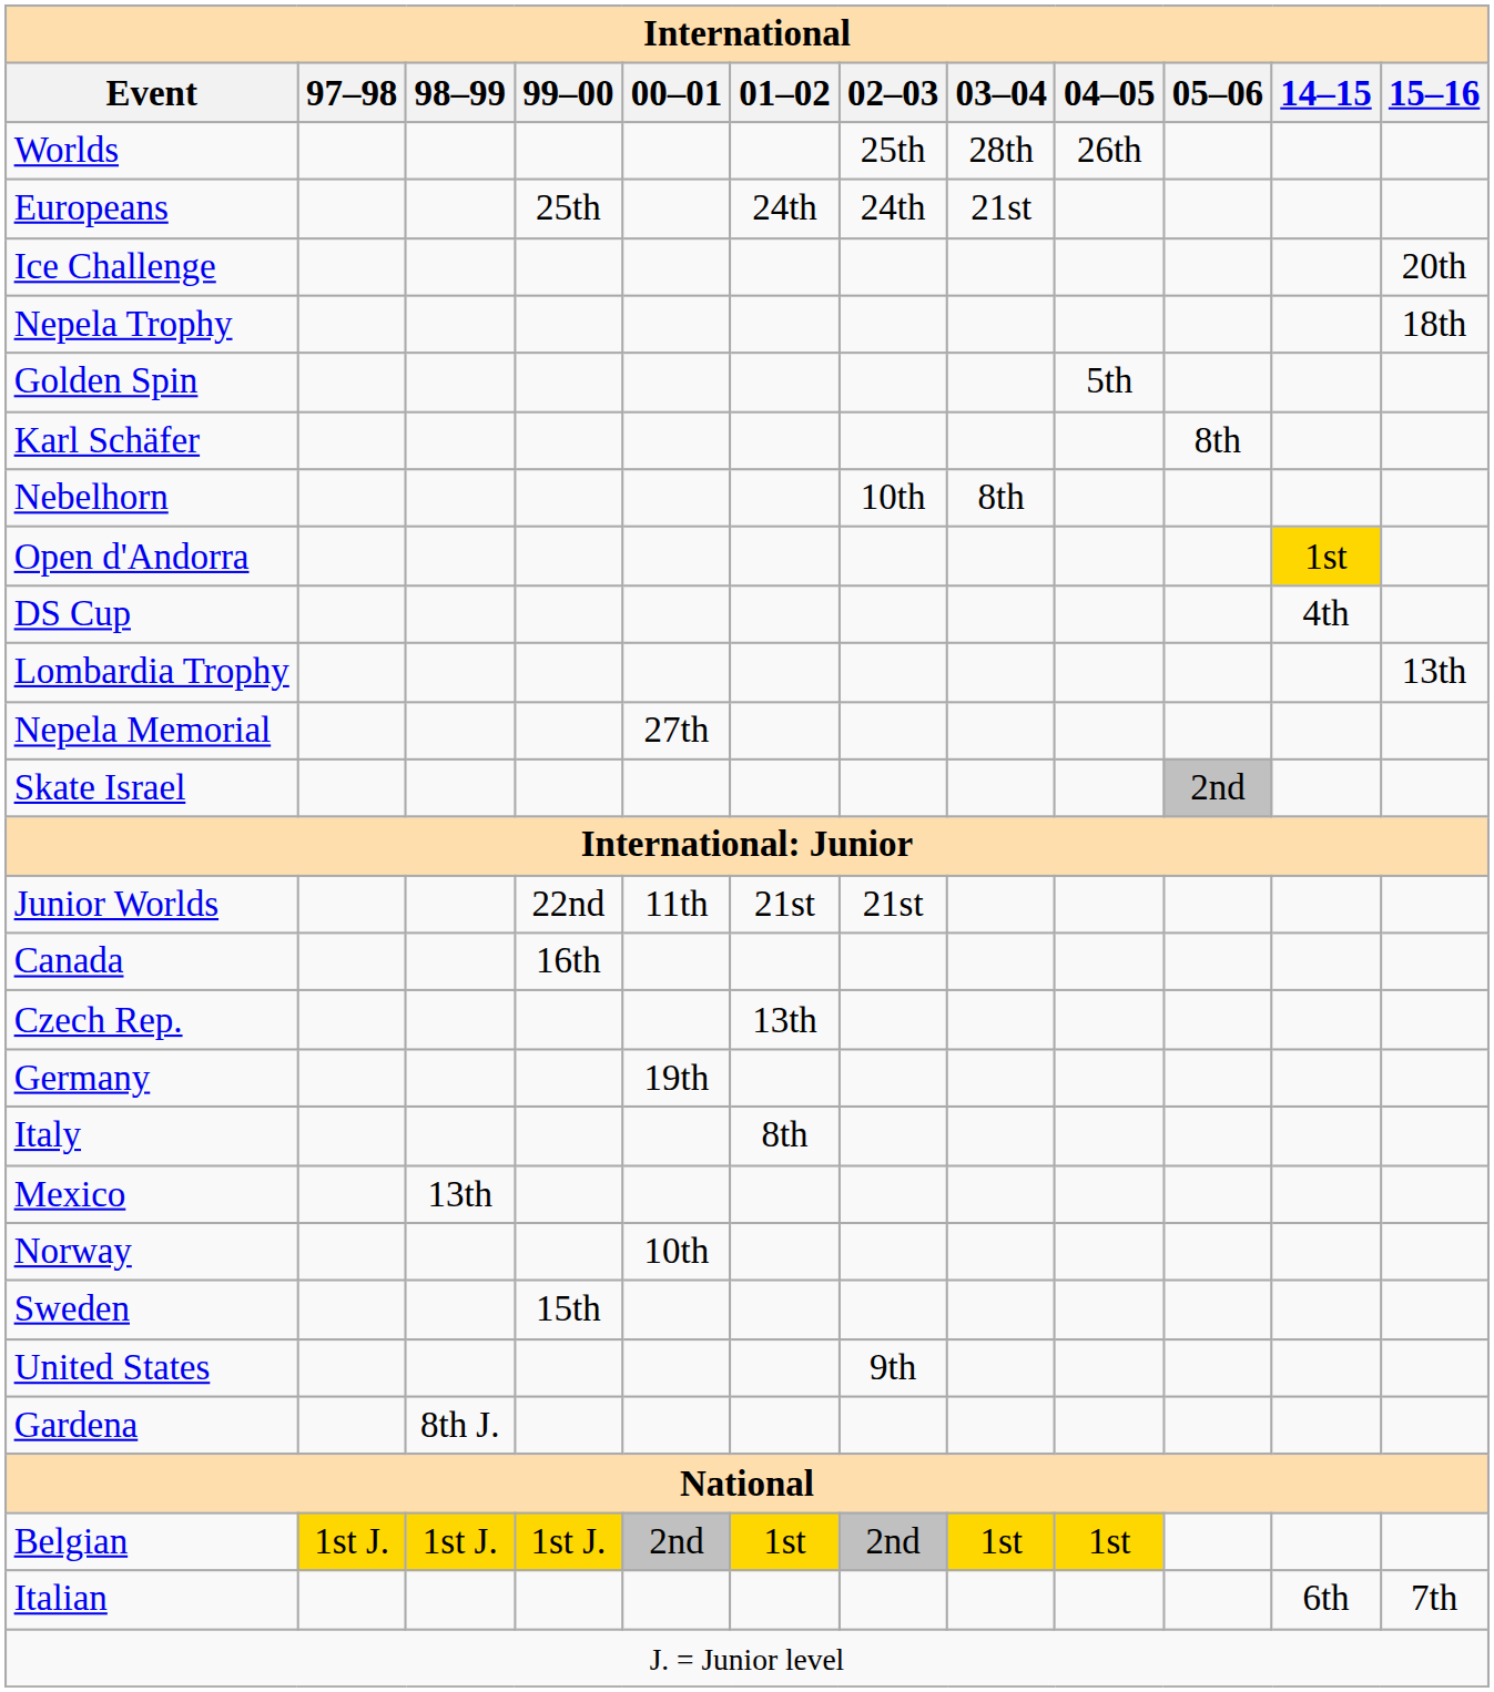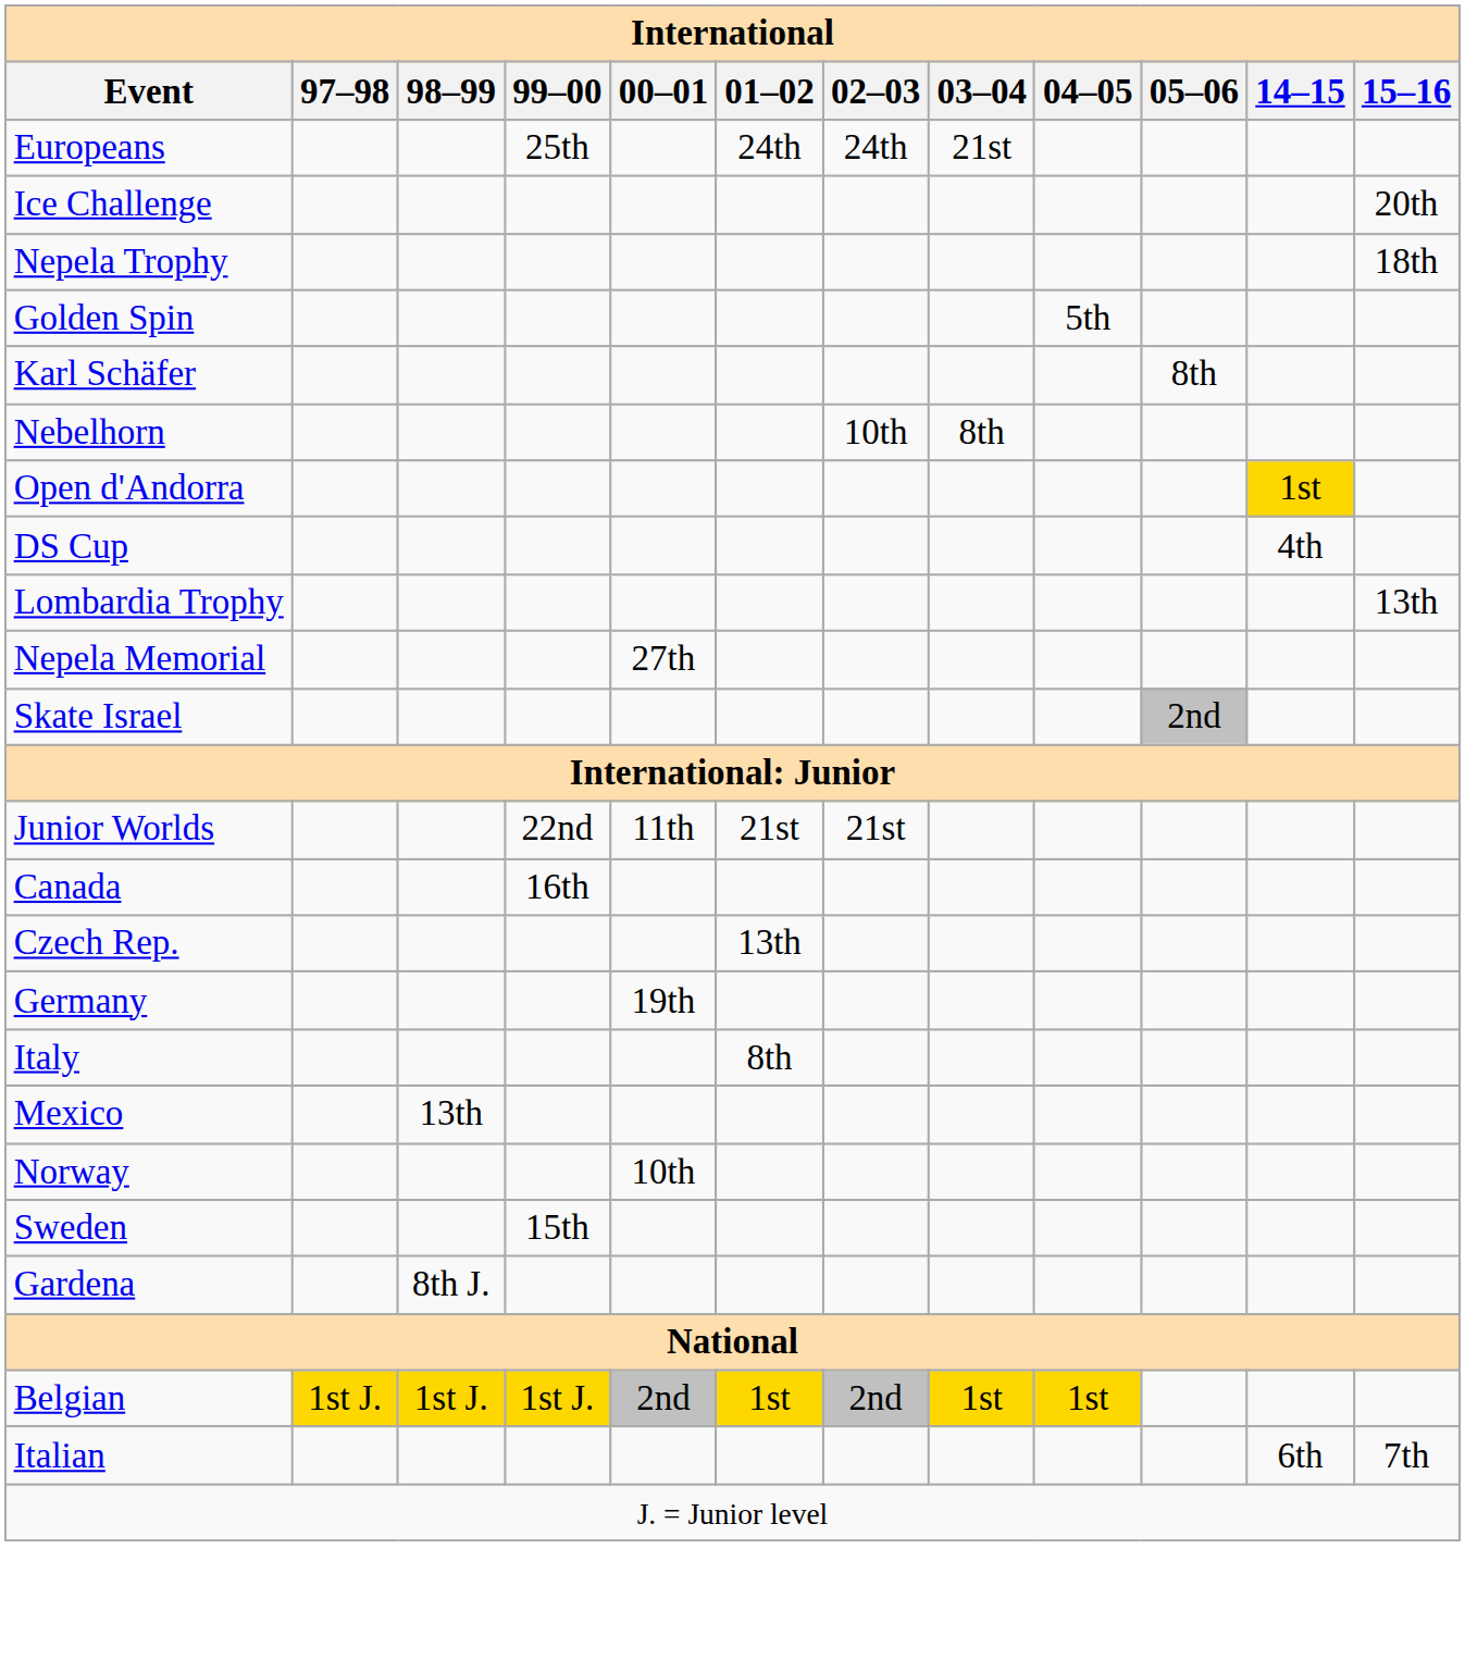 <table class="wikitable" style="text-align:center">
 <tr>
 <th style="background-color: #ffdead; " colspan=12 align=center><strong>International</strong></th>
 </tr>
 <tr>
 <th>Event</th>
 <th>97–98 <br> </th>
 <th>98–99 <br> </th>
 <th>99–00 <br> </th>
 <th>00–01 <br> </th>
 <th>01–02 <br> </th>
 <th>02–03 <br> </th>
 <th>03–04 <br> </th>
 <th>04–05 <br> </th>
 <th>05–06 <br> </th>
 <th><a href='#'>14–15</a> <br> </th>
 <th><a href='#'>15–16</a> <br> </th>
-</tr>
-<tr>
-<td align=left><a href='#'>Worlds</a></td>
-<td></td>
-<td></td>
-<td></td>
-<td></td>
-<td></td>
-<td>25th</td>
-<td>28th</td>
-<td>26th</td>
-<td></td>
-<td></td>
-<td></td>
 </tr>
 <tr>
 <td align=left><a href='#'>Europeans</a></td>
 <td></td>
 <td></td>
 <td>25th</td>
 <td></td>
 <td>24th</td>
 <td>24th</td>
 <td>21st</td>
 <td></td>
 <td></td>
 <td></td>
 <td></td>
 </tr>
 <tr>
 <td align=left> <a href='#'>Ice Challenge</a></td>
 <td></td>
 <td></td>
 <td></td>
 <td></td>
 <td></td>
 <td></td>
 <td></td>
 <td></td>
 <td></td>
 <td></td>
 <td>20th</td>
 </tr>
 <tr>
 <td align=left> <a href='#'>Nepela Trophy</a></td>
 <td></td>
 <td></td>
 <td></td>
 <td></td>
 <td></td>
 <td></td>
 <td></td>
 <td></td>
 <td></td>
 <td></td>
 <td>18th</td>
 </tr>
 <tr>
 <td align=left><a href='#'>Golden Spin</a></td>
 <td></td>
 <td></td>
 <td></td>
 <td></td>
 <td></td>
 <td></td>
 <td></td>
 <td>5th</td>
 <td></td>
 <td></td>
 <td></td>
 </tr>
 <tr>
 <td align=left><a href='#'>Karl Schäfer</a></td>
 <td></td>
 <td></td>
 <td></td>
 <td></td>
 <td></td>
 <td></td>
 <td></td>
 <td></td>
 <td>8th</td>
 <td></td>
 <td></td>
 </tr>
 <tr>
 <td align=left><a href='#'>Nebelhorn</a></td>
 <td></td>
 <td></td>
 <td></td>
 <td></td>
 <td></td>
 <td>10th</td>
 <td>8th</td>
 <td></td>
 <td></td>
 <td></td>
 <td></td>
 </tr>
 <tr>
 <td align=left><a href='#'>Open d'Andorra</a></td>
 <td></td>
 <td></td>
 <td></td>
 <td></td>
 <td></td>
 <td></td>
 <td></td>
 <td></td>
 <td></td>
 <td bgcolor=gold>1st</td>
 <td></td>
 </tr>
 <tr>
 <td align=left><a href='#'>DS Cup</a></td>
 <td></td>
 <td></td>
 <td></td>
 <td></td>
 <td></td>
 <td></td>
 <td></td>
 <td></td>
 <td></td>
 <td>4th</td>
 <td></td>
 </tr>
 <tr>
 <td align=left><a href='#'>Lombardia Trophy</a></td>
 <td></td>
 <td></td>
 <td></td>
 <td></td>
 <td></td>
 <td></td>
 <td></td>
 <td></td>
 <td></td>
 <td></td>
 <td>13th</td>
 </tr>
 <tr>
 <td align=left><a href='#'>Nepela Memorial</a></td>
 <td></td>
 <td></td>
 <td></td>
 <td>27th</td>
 <td></td>
 <td></td>
 <td></td>
 <td></td>
 <td></td>
 <td></td>
 <td></td>
 </tr>
 <tr>
 <td align=left><a href='#'>Skate Israel</a></td>
 <td></td>
 <td></td>
 <td></td>
 <td></td>
 <td></td>
 <td></td>
 <td></td>
 <td></td>
 <td bgcolor=silver>2nd</td>
 <td></td>
 <td></td>
 </tr>
 <tr>
 <th style="background-color: #ffdead; " colspan=12 align=center><strong>International: Junior</strong></th>
 </tr>
 <tr>
 <td align=left><a href='#'>Junior Worlds</a></td>
 <td></td>
 <td></td>
 <td>22nd</td>
 <td>11th</td>
 <td>21st</td>
 <td>21st</td>
 <td></td>
 <td></td>
 <td></td>
 <td></td>
 <td></td>
 </tr>
 <tr>
 <td align=left> <a href='#'>Canada</a></td>
 <td></td>
 <td></td>
 <td>16th</td>
 <td></td>
 <td></td>
 <td></td>
 <td></td>
 <td></td>
 <td></td>
 <td></td>
 <td></td>
 </tr>
 <tr>
 <td align=left> <a href='#'>Czech Rep.</a></td>
 <td></td>
 <td></td>
 <td></td>
 <td></td>
 <td>13th</td>
 <td></td>
 <td></td>
 <td></td>
 <td></td>
 <td></td>
 <td></td>
 </tr>
 <tr>
 <td align=left> <a href='#'>Germany</a></td>
 <td></td>
 <td></td>
 <td></td>
 <td>19th</td>
 <td></td>
 <td></td>
 <td></td>
 <td></td>
 <td></td>
 <td></td>
 <td></td>
 </tr>
 <tr>
 <td align=left> <a href='#'>Italy</a></td>
 <td></td>
 <td></td>
 <td></td>
 <td></td>
 <td>8th</td>
 <td></td>
 <td></td>
 <td></td>
 <td></td>
 <td></td>
 <td></td>
 </tr>
 <tr>
 <td align=left> <a href='#'>Mexico</a></td>
 <td></td>
 <td>13th</td>
 <td></td>
 <td></td>
 <td></td>
 <td></td>
 <td></td>
 <td></td>
 <td></td>
 <td></td>
 <td></td>
 </tr>
 <tr>
 <td align=left> <a href='#'>Norway</a></td>
 <td></td>
 <td></td>
 <td></td>
 <td>10th</td>
 <td></td>
 <td></td>
 <td></td>
 <td></td>
 <td></td>
 <td></td>
 <td></td>
 </tr>
 <tr>
 <td align=left> <a href='#'>Sweden</a></td>
 <td></td>
 <td></td>
 <td>15th</td>
 <td></td>
 <td></td>
 <td></td>
 <td></td>
 <td></td>
 <td></td>
 <td></td>
 <td></td>
 </tr>
 <tr>
-<td align=left> <a href='#'>United States</a></td>
-<td></td>
-<td></td>
-<td></td>
-<td></td>
-<td></td>
-<td>9th</td>
-<td></td>
-<td></td>
-<td></td>
-<td></td>
-<td></td>
-</tr>
-<tr>
 <td align=left><a href='#'>Gardena</a></td>
 <td></td>
 <td>8th J.</td>
 <td></td>
 <td></td>
 <td></td>
 <td></td>
 <td></td>
 <td></td>
 <td></td>
 <td></td>
 <td></td>
 </tr>
 <tr>
 <th style="background-color: #ffdead; " colspan=12 align=center><strong>National</strong></th>
 </tr>
 <tr>
 <td align=left><a href='#'>Belgian</a></td>
 <td bgcolor=gold>1st J.</td>
 <td bgcolor=gold>1st J.</td>
 <td bgcolor=gold>1st J.</td>
 <td bgcolor=silver>2nd</td>
 <td bgcolor=gold>1st</td>
 <td bgcolor=silver>2nd</td>
 <td bgcolor=gold>1st</td>
 <td bgcolor=gold>1st</td>
 <td></td>
 <td></td>
 <td></td>
 </tr>
 <tr>
 <td align=left><a href='#'>Italian</a></td>
 <td></td>
 <td></td>
 <td></td>
 <td></td>
 <td></td>
 <td></td>
 <td></td>
 <td></td>
 <td></td>
 <td>6th</td>
 <td>7th</td>
 </tr>
 <tr>
 <td colspan=12 align=center><small> J. = Junior level </small></td>
 </tr>
 </table>
